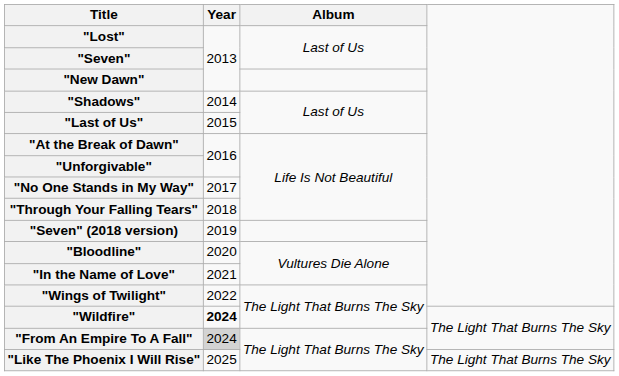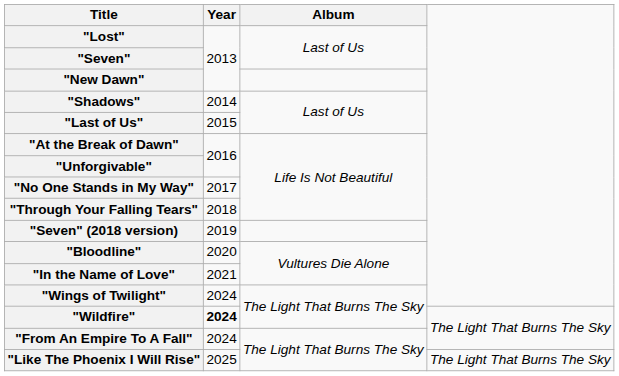 <table class="wikitable plainrowheaders" style="text-align:center;">
 <tr>
 <th scope="col">Title</th>
 <th scope="col">Year</th>
 <th scope="col">Album</th>
 </tr>
 <tr>
 <th scope="row">"Lost"</th>
 <td rowspan="3">2013</td>
 <td rowspan="2"><em>Last of Us</em></td>
 </tr>
 <tr>
 <th scope="row">"Seven"</th>
 </tr>
 <tr>
 <th scope="row">"New Dawn"</th>
 <td></td>
 </tr>
 <tr>
 <th scope="row">"Shadows"</th>
 <td>2014</td>
 <td rowspan="2"><em>Last of Us</em></td>
 </tr>
 <tr>
 <th scope="row">"Last of Us"</th>
 <td>2015</td>
 </tr>
 <tr>
 <th scope="row">"At the Break of Dawn" <br></th>
 <td rowspan="2">2016</td>
 <td rowspan="4"><em>Life Is Not Beautiful</em></td>
 </tr>
 <tr>
 <th scope="row">"Unforgivable"</th>
 </tr>
 <tr>
 <th scope="row">"No One Stands in My Way"</th>
 <td>2017</td>
 </tr>
 <tr>
 <th scope="row">"Through Your Falling Tears"</th>
 <td>2018</td>
 </tr>
 <tr>
 <th scope="row">"Seven" (2018 version)</th>
 <td>2019</td>
 <td></td>
 </tr>
 <tr>
 <th scope="row">"Bloodline" <br></th>
 <td>2020</td>
 <td rowspan="2"><em>Vultures Die Alone</em></td>
 </tr>
 <tr>
 <th scope="row">"In the Name of Love" <br></th>
 <td>2021</td>
 </tr>
 <tr>
 <th scope="row">"Wings of Twilight" <br></th>
-<td>2022</td>
+<td>2024</td>
 <td rowspan="2"><em>The Light That Burns The Sky</em></td>
 </tr>
 <tr>
 <th scope="row">"Wildfire" <br></th>
 <td><strong>2024</strong></td>
 <td rowspan="2"><em>The Light That Burns The Sky</em></td>
 </tr>
 <tr>
 <th scope="row">"From An Empire To A Fall" <br></th>
-<td style="background: lightgrey;">2024</td>
+<td>2024</td>
 <td rowspan="2"><em>The Light That Burns The Sky</em></td>
 </tr>
 <tr>
 <th scope="row">"Like The Phoenix I Will Rise" <br></th>
 <td>2025</td>
 <td rowspan="2"><em>The Light That Burns The Sky</em></td>
 </tr>
 </table>
